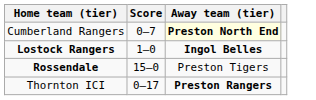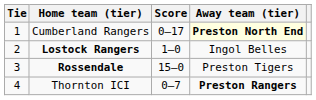 <table class="wikitable" style="text-align:center; font-size:85%">
 <tr>
+<th>Tie</th>
 <th>Home team (tier)</th>
 <th>Score</th>
 <th>Away team (tier)</th>
 <th></th>
 </tr>
 <tr>
+<td align="center">1</td>
 <td>Cumberland Rangers</td>
-<td align="center">0–7</td>
+<td align="center">0–17</td>
 <td style="background: lightyellow;"><strong>Preston North End</strong></td>
 <td></td>
 </tr>
 <tr>
+<td align="center">2</td>
 <td><strong>Lostock Rangers</strong></td>
 <td align="center">1–0</td>
-<td><strong>Ingol Belles</strong></td>
+<td>Ingol Belles</td>
 <td></td>
 </tr>
 <tr>
+<td align="center">3</td>
 <td><strong>Rossendale</strong></td>
 <td align="center">15–0</td>
 <td>Preston Tigers</td>
 <td></td>
 </tr>
 <tr>
+<td align="center">4</td>
 <td>Thornton ICI</td>
-<td align="center">0–17</td>
+<td align="center">0–7</td>
 <td><strong>Preston Rangers</strong></td>
 <td></td>
 </tr>
 </table>
